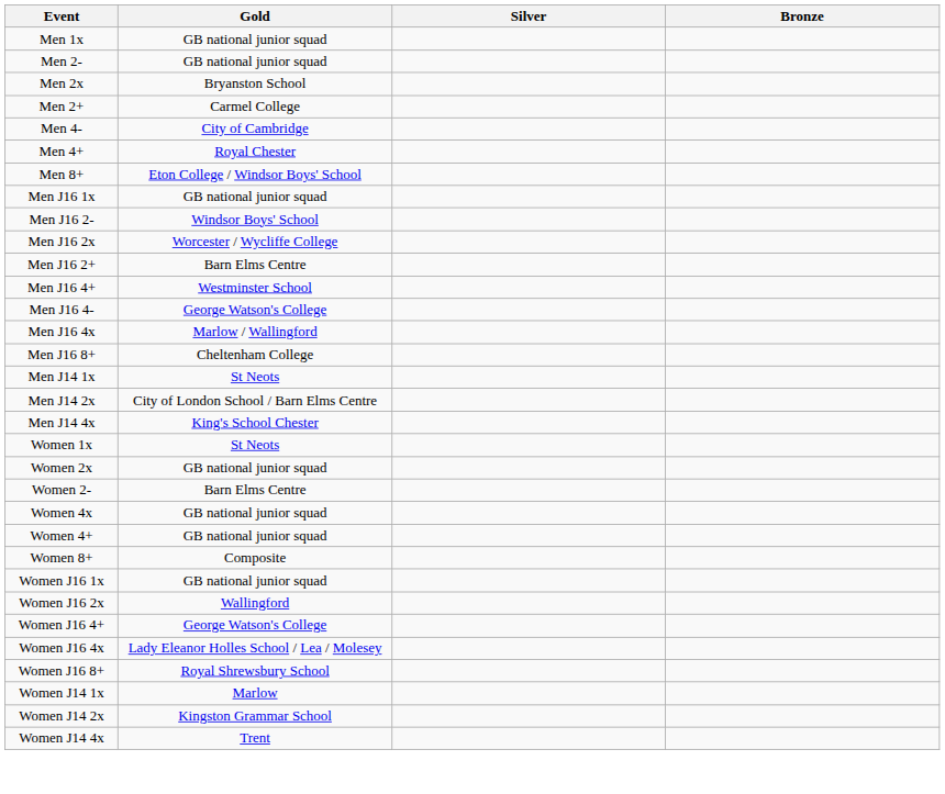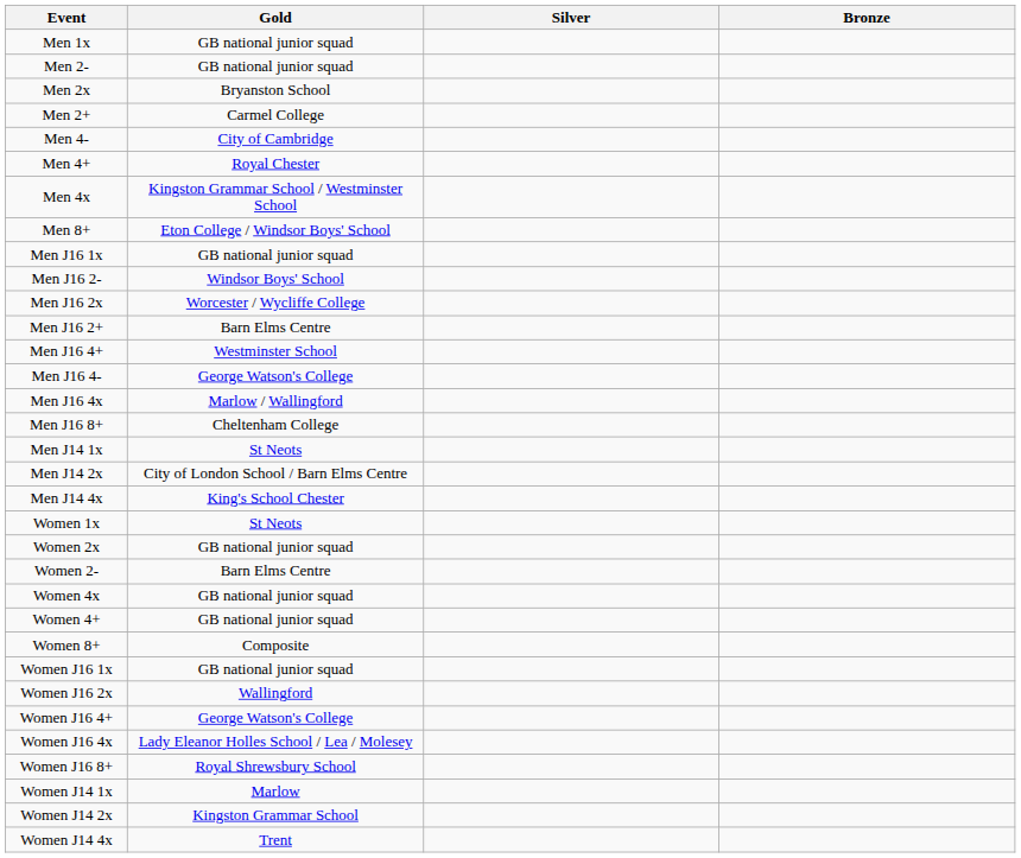 <table class="wikitable" style="text-align:center">
 <tr>
 <th width=120>Event</th>
 <th width=300>Gold</th>
 <th width=300>Silver</th>
 <th width=300>Bronze</th>
 </tr>
 <tr>
 <td>Men 1x</td>
 <td>GB national junior squad</td>
 <td></td>
 <td></td>
 </tr>
 <tr>
 <td>Men 2-</td>
 <td>GB national junior squad</td>
 <td></td>
 <td></td>
 </tr>
 <tr>
 <td>Men 2x</td>
 <td>Bryanston School</td>
 <td></td>
 <td></td>
 </tr>
 <tr>
 <td>Men 2+</td>
 <td>Carmel College</td>
 <td></td>
 <td></td>
 </tr>
 <tr>
 <td>Men 4-</td>
 <td><a href='#'>City of Cambridge</a></td>
 <td></td>
 <td></td>
 </tr>
 <tr>
 <td>Men 4+</td>
 <td><a href='#'>Royal Chester</a></td>
+<td></td>
+<td></td>
+</tr>
+<tr>
+<td>Men 4x</td>
+<td><a href='#'>Kingston Grammar School</a> / <a href='#'>Westminster School</a></td>
 <td></td>
 <td></td>
 </tr>
 <tr>
 <td>Men 8+</td>
 <td><a href='#'>Eton College</a>  / <a href='#'>Windsor Boys' School</a></td>
 <td></td>
 <td></td>
 </tr>
 <tr>
 <td>Men J16 1x</td>
 <td>GB national junior squad</td>
 <td></td>
 <td></td>
 </tr>
 <tr>
 <td>Men J16 2-</td>
 <td><a href='#'>Windsor Boys' School</a></td>
 <td></td>
 <td></td>
 </tr>
 <tr>
 <td>Men J16 2x</td>
 <td><a href='#'>Worcester</a> / <a href='#'>Wycliffe College</a></td>
 <td></td>
 <td></td>
 </tr>
 <tr>
 <td>Men J16 2+</td>
 <td>Barn Elms Centre</td>
 <td></td>
 <td></td>
 </tr>
 <tr>
 <td>Men J16 4+</td>
 <td><a href='#'>Westminster School</a></td>
 <td></td>
 <td></td>
 </tr>
 <tr>
 <td>Men J16 4-</td>
 <td><a href='#'>George Watson's College</a></td>
 <td></td>
 <td></td>
 </tr>
 <tr>
 <td>Men J16 4x</td>
 <td><a href='#'>Marlow</a> / <a href='#'>Wallingford</a></td>
 <td></td>
 <td></td>
 </tr>
 <tr>
 <td>Men J16 8+</td>
 <td>Cheltenham College</td>
 <td></td>
 <td></td>
 </tr>
 <tr>
 <td>Men J14 1x</td>
 <td><a href='#'>St Neots</a></td>
 <td></td>
 <td></td>
 </tr>
 <tr>
 <td>Men J14 2x</td>
 <td>City of London School / Barn Elms Centre</td>
 <td></td>
 <td></td>
 </tr>
 <tr>
 <td>Men J14 4x</td>
 <td><a href='#'>King's School Chester</a></td>
 <td></td>
 <td></td>
 </tr>
 <tr>
 <td>Women 1x</td>
 <td><a href='#'>St Neots</a></td>
 <td></td>
 <td></td>
 </tr>
 <tr>
 <td>Women 2x</td>
 <td>GB national junior squad</td>
 <td></td>
 <td></td>
 </tr>
 <tr>
 <td>Women 2-</td>
 <td>Barn Elms Centre</td>
 <td></td>
 <td></td>
 </tr>
 <tr>
 <td>Women 4x</td>
 <td>GB national junior squad</td>
 <td></td>
 <td></td>
 </tr>
 <tr>
 <td>Women 4+</td>
 <td>GB national junior squad</td>
 <td></td>
 <td></td>
 </tr>
 <tr>
 <td>Women 8+</td>
 <td>Composite</td>
 <td></td>
 <td></td>
 </tr>
 <tr>
 <td>Women J16 1x</td>
 <td>GB national junior squad</td>
 <td></td>
 <td></td>
 </tr>
 <tr>
 <td>Women J16 2x</td>
 <td><a href='#'>Wallingford</a></td>
 <td></td>
 <td></td>
 </tr>
 <tr>
 <td>Women J16 4+</td>
 <td><a href='#'>George Watson's College</a></td>
 <td></td>
 <td></td>
 </tr>
 <tr>
 <td>Women J16 4x</td>
 <td><a href='#'>Lady Eleanor Holles School</a> / <a href='#'>Lea</a> / <a href='#'>Molesey</a></td>
 <td></td>
 <td></td>
 </tr>
 <tr>
 <td>Women J16 8+</td>
 <td><a href='#'>Royal Shrewsbury School</a></td>
 <td></td>
 <td></td>
 </tr>
 <tr>
 <td>Women J14 1x</td>
 <td><a href='#'>Marlow</a></td>
 <td></td>
 <td></td>
 </tr>
 <tr>
 <td>Women J14 2x</td>
 <td><a href='#'>Kingston Grammar School</a></td>
 <td></td>
 <td></td>
 </tr>
 <tr>
 <td>Women J14 4x</td>
 <td><a href='#'>Trent</a></td>
 <td></td>
 <td></td>
 </tr>
 </table>
